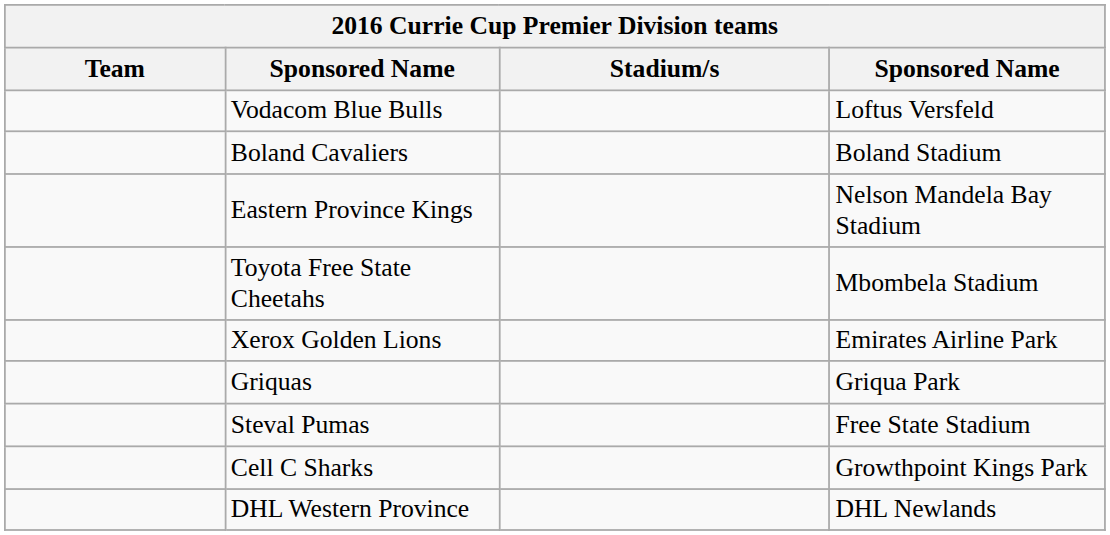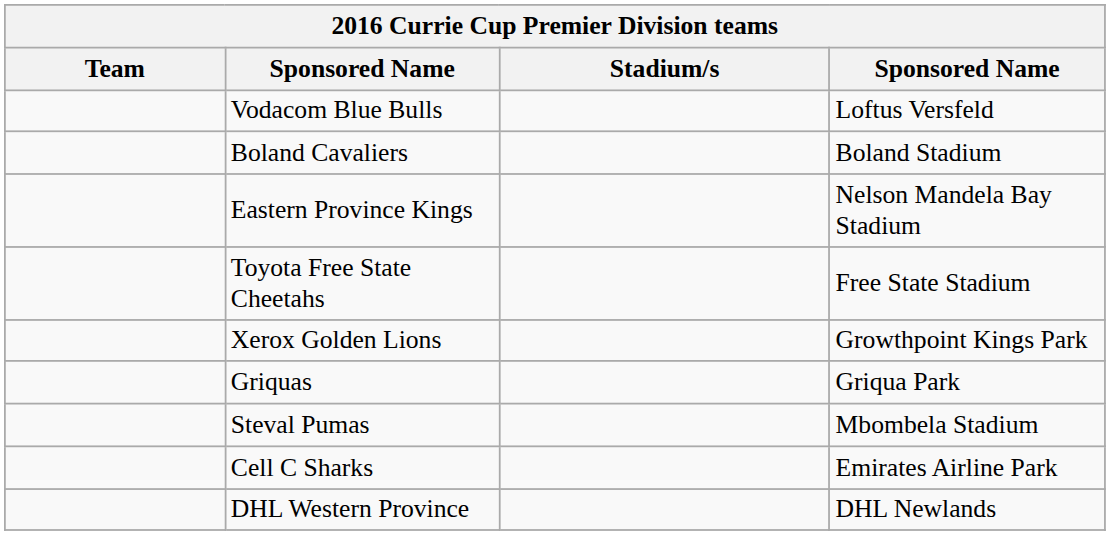 <table class="wikitable collapsible sortable" style="text-align:left; font-size:90%; width:70%;">
 <tr>
 <th colspan="100%" align=center>2016 Currie Cup Premier Division teams</th>
 </tr>
 <tr>
 <th width="20%">Team</th>
 <th width="25%">Sponsored Name</th>
 <th width="30%">Stadium/s</th>
 <th width="25%">Sponsored Name</th>
 </tr>
 <tr>
 <td></td>
 <td>Vodacom Blue Bulls</td>
 <td></td>
 <td>Loftus Versfeld</td>
 </tr>
 <tr>
 <td></td>
 <td>Boland Cavaliers</td>
 <td></td>
 <td>Boland Stadium</td>
 </tr>
 <tr>
 <td></td>
 <td>Eastern Province Kings</td>
 <td></td>
 <td>Nelson Mandela Bay Stadium</td>
 </tr>
 <tr>
 <td></td>
 <td>Toyota Free State Cheetahs</td>
 <td></td>
-<td>Mbombela Stadium</td>
+<td>Free State Stadium</td>
 </tr>
 <tr>
 <td></td>
 <td>Xerox Golden Lions</td>
 <td></td>
-<td>Emirates Airline Park</td>
+<td>Growthpoint Kings Park</td>
 </tr>
 <tr>
 <td></td>
 <td>Griquas</td>
 <td></td>
 <td>Griqua Park</td>
 </tr>
 <tr>
 <td></td>
 <td>Steval Pumas</td>
 <td></td>
-<td>Free State Stadium</td>
+<td>Mbombela Stadium</td>
 </tr>
 <tr>
 <td></td>
 <td>Cell C Sharks</td>
 <td></td>
-<td>Growthpoint Kings Park</td>
+<td>Emirates Airline Park</td>
 </tr>
 <tr>
 <td></td>
 <td>DHL Western Province</td>
 <td></td>
 <td>DHL Newlands</td>
 </tr>
 </table>
